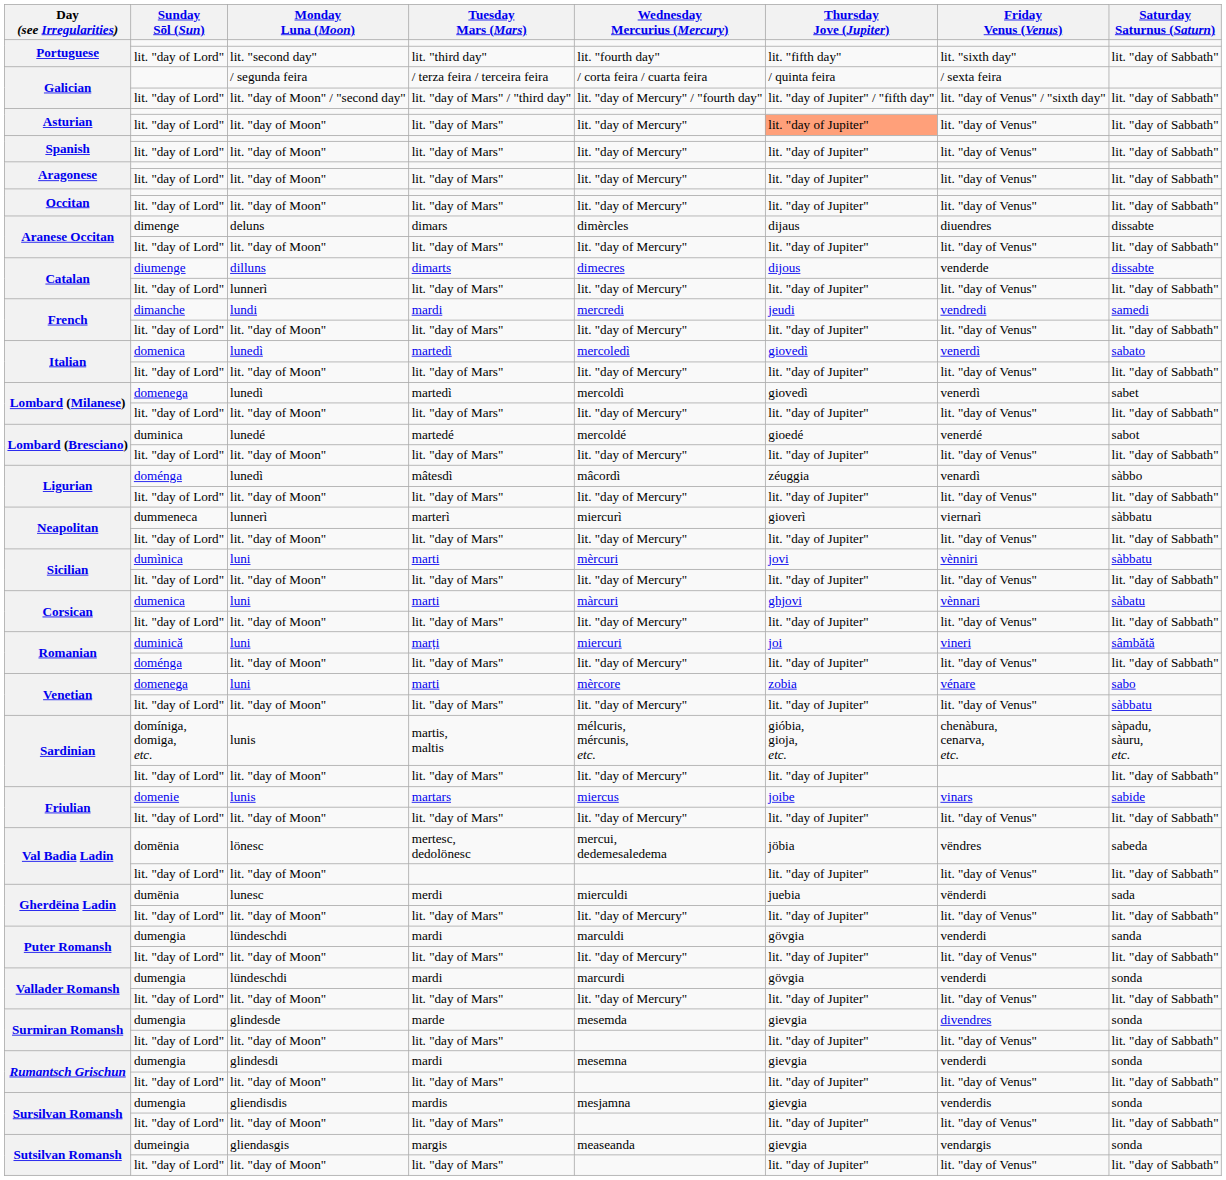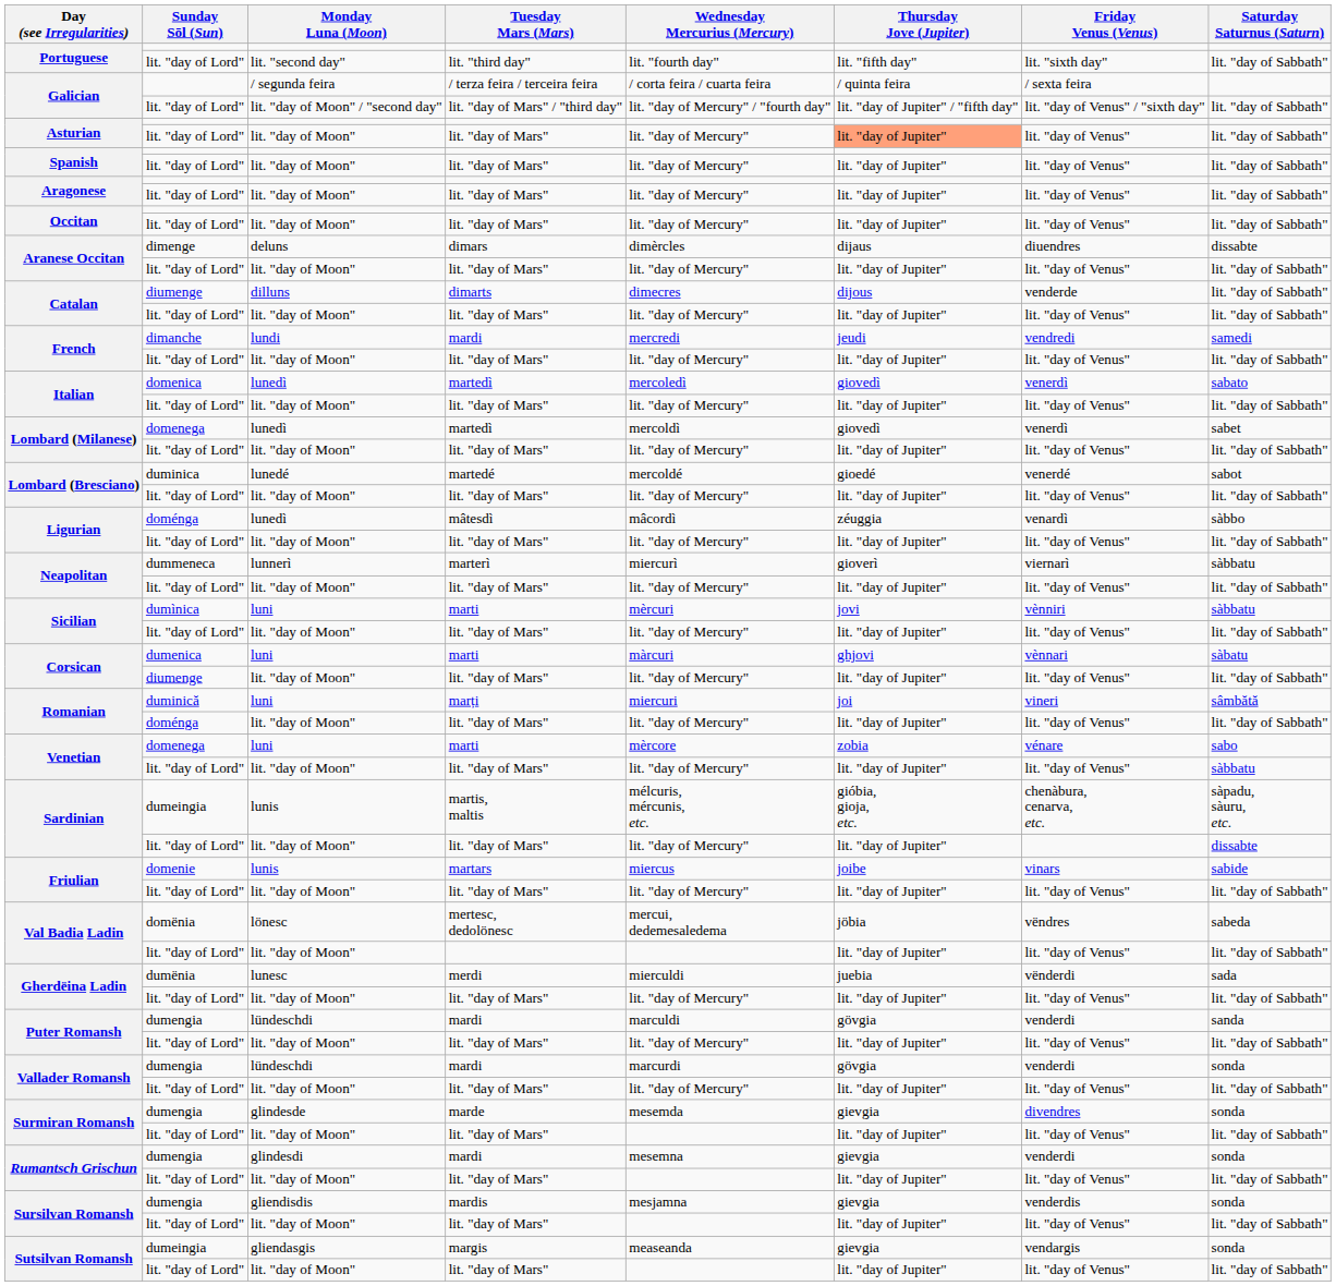 <table class="wikitable sortable">
 <tr>
 <th>Day<br><em>(see <a href='#'>Irregularities</a>)</em></th>
 <th><a href='#'>Sunday</a><br><a href='#'>Sōl (<em>Sun</em>)</a></th>
 <th><a href='#'>Monday</a><br><a href='#'>Luna (<em>Moon</em>)</a></th>
 <th><a href='#'>Tuesday</a><br><a href='#'>Mars (<em>Mars</em>)</a></th>
 <th><a href='#'>Wednesday</a><br><a href='#'>Mercurius (<em>Mercury</em>)</a></th>
 <th><a href='#'>Thursday</a><br><a href='#'>Jove (<em>Jupiter</em>)</a></th>
 <th><a href='#'>Friday</a><br><a href='#'>Venus (<em>Venus</em>)</a></th>
 <th><a href='#'>Saturday</a><br><a href='#'>Saturnus (<em>Saturn</em>)</a></th>
 </tr>
 <tr>
 <th rowspan="2"><a href='#'>Portuguese</a></th>
 <td> </td>
 <td></td>
 <td></td>
 <td></td>
 <td></td>
 <td></td>
 <td> </td>
 </tr>
 <tr>
 <td>lit. "day of Lord"</td>
 <td>lit. "second day"</td>
 <td>lit. "third day"</td>
 <td>lit. "fourth day"</td>
 <td>lit. "fifth day"</td>
 <td>lit. "sixth day"</td>
 <td>lit. "day of Sabbath"</td>
 </tr>
 <tr>
 <th rowspan="2"><a href='#'>Galician</a></th>
 <td> </td>
 <td> / segunda feira</td>
 <td>  / terza feira / terceira feira</td>
 <td> / corta feira / cuarta feira</td>
 <td> / quinta feira</td>
 <td> / sexta feira</td>
 <td> </td>
 </tr>
 <tr>
 <td>lit. "day of Lord"</td>
 <td>lit. "day of Moon" / "second day"</td>
 <td>lit. "day of Mars" / "third day"</td>
 <td>lit. "day of Mercury" / "fourth day"</td>
 <td>lit. "day of Jupiter" / "fifth day"</td>
 <td>lit. "day of Venus" / "sixth day"</td>
 <td>lit. "day of Sabbath"</td>
 </tr>
 <tr>
 <th rowspan="2"><a href='#'>Asturian</a></th>
 <td> </td>
 <td></td>
 <td></td>
 <td></td>
 <td></td>
 <td></td>
 <td> </td>
 </tr>
 <tr>
 <td>lit. "day of Lord"</td>
 <td>lit. "day of Moon"</td>
 <td>lit. "day of Mars"</td>
 <td>lit. "day of Mercury"</td>
 <td style="background: lightsalmon;">lit. "day of Jupiter"</td>
 <td>lit. "day of Venus"</td>
 <td>lit. "day of Sabbath"</td>
 </tr>
 <tr>
 <th rowspan="2"><a href='#'>Spanish</a></th>
 <td> </td>
 <td></td>
 <td></td>
 <td></td>
 <td></td>
 <td></td>
 <td> </td>
 </tr>
 <tr>
 <td>lit. "day of Lord"</td>
 <td>lit. "day of Moon"</td>
 <td>lit. "day of Mars"</td>
 <td>lit. "day of Mercury"</td>
 <td>lit. "day of Jupiter"</td>
 <td>lit. "day of Venus"</td>
 <td>lit. "day of Sabbath"</td>
 </tr>
 <tr>
 <th rowspan="2"><a href='#'>Aragonese</a></th>
 <td> </td>
 <td></td>
 <td></td>
 <td></td>
 <td></td>
 <td></td>
 <td> </td>
 </tr>
 <tr>
 <td>lit. "day of Lord"</td>
 <td>lit. "day of Moon"</td>
 <td>lit. "day of Mars"</td>
 <td>lit. "day of Mercury"</td>
 <td>lit. "day of Jupiter"</td>
 <td>lit. "day of Venus"</td>
 <td>lit. "day of Sabbath"</td>
 </tr>
 <tr>
 <th rowspan="2"><a href='#'>Occitan</a></th>
 <td> </td>
 <td></td>
 <td></td>
 <td></td>
 <td></td>
 <td></td>
 <td> </td>
 </tr>
 <tr>
 <td>lit. "day of Lord"</td>
 <td>lit. "day of Moon"</td>
 <td>lit. "day of Mars"</td>
 <td>lit. "day of Mercury"</td>
 <td>lit. "day of Jupiter"</td>
 <td>lit. "day of Venus"</td>
 <td>lit. "day of Sabbath"</td>
 </tr>
 <tr>
 <th rowspan="2"><a href='#'>Aranese Occitan</a></th>
 <td>dimenge </td>
 <td>deluns</td>
 <td>dimars</td>
 <td>dimèrcles</td>
 <td>dijaus</td>
 <td>diuendres</td>
 <td>dissabte </td>
 </tr>
 <tr>
 <td>lit. "day of Lord"</td>
 <td>lit. "day of Moon"</td>
 <td>lit. "day of Mars"</td>
 <td>lit. "day of Mercury"</td>
 <td>lit. "day of Jupiter"</td>
 <td>lit. "day of Venus"</td>
 <td>lit. "day of Sabbath"</td>
 </tr>
 <tr>
 <th rowspan="2"><a href='#'>Catalan</a></th>
 <td><a href='#'>diumenge</a> </td>
 <td><a href='#'>dilluns</a></td>
 <td><a href='#'>dimarts</a></td>
 <td><a href='#'>dimecres</a></td>
 <td><a href='#'>dijous</a></td>
 <td>venderde</td>
-<td><a href='#'>dissabte</a> </td>
+<td>lit. "day of Sabbath"</td>
 </tr>
 <tr>
 <td>lit. "day of Lord"</td>
-<td>lunnerì</td>
+<td>lit. "day of Moon"</td>
 <td>lit. "day of Mars"</td>
 <td>lit. "day of Mercury"</td>
 <td>lit. "day of Jupiter"</td>
 <td>lit. "day of Venus"</td>
 <td>lit. "day of Sabbath"</td>
 </tr>
 <tr>
 <th rowspan="2"><a href='#'>French</a></th>
 <td><a href='#'>dimanche</a> </td>
 <td><a href='#'>lundi</a></td>
 <td><a href='#'>mardi</a></td>
 <td><a href='#'>mercredi</a></td>
 <td><a href='#'>jeudi</a></td>
 <td><a href='#'>vendredi</a></td>
 <td><a href='#'>samedi</a> </td>
 </tr>
 <tr>
 <td>lit. "day of Lord"</td>
 <td>lit. "day of Moon"</td>
 <td>lit. "day of Mars"</td>
 <td>lit. "day of Mercury"</td>
 <td>lit. "day of Jupiter"</td>
 <td>lit. "day of Venus"</td>
 <td>lit. "day of Sabbath"</td>
 </tr>
 <tr>
 <th rowspan="2"><a href='#'>Italian</a></th>
 <td><a href='#'>domenica</a> </td>
 <td><a href='#'>lunedì</a></td>
 <td><a href='#'>martedì</a></td>
 <td><a href='#'>mercoledì</a></td>
 <td><a href='#'>giovedì</a></td>
 <td><a href='#'>venerdì</a></td>
 <td><a href='#'>sabato</a> </td>
 </tr>
 <tr>
 <td>lit. "day of Lord"</td>
 <td>lit. "day of Moon"</td>
 <td>lit. "day of Mars"</td>
 <td>lit. "day of Mercury"</td>
 <td>lit. "day of Jupiter"</td>
 <td>lit. "day of Venus"</td>
 <td>lit. "day of Sabbath"</td>
 </tr>
 <tr>
 <th rowspan="2"><a href='#'>Lombard</a> (<a href='#'>Milanese</a>)</th>
 <td><a href='#'>domenega</a> </td>
 <td>lunedì</td>
 <td>martedì</td>
 <td>mercoldì</td>
 <td>giovedì</td>
 <td>venerdì</td>
 <td>sabet </td>
 </tr>
 <tr>
 <td>lit. "day of Lord"</td>
 <td>lit. "day of Moon"</td>
 <td>lit. "day of Mars"</td>
 <td>lit. "day of Mercury"</td>
 <td>lit. "day of Jupiter"</td>
 <td>lit. "day of Venus"</td>
 <td>lit. "day of Sabbath"</td>
 </tr>
 <tr>
 <th rowspan="2"><a href='#'>Lombard</a> (<a href='#'>Bresciano</a>)</th>
 <td>duminica </td>
 <td>lunedé</td>
 <td>martedé</td>
 <td>mercoldé</td>
 <td>gioedé</td>
 <td>venerdé</td>
 <td>sabot </td>
 </tr>
 <tr>
 <td>lit. "day of Lord"</td>
 <td>lit. "day of Moon"</td>
 <td>lit. "day of Mars"</td>
 <td>lit. "day of Mercury"</td>
 <td>lit. "day of Jupiter"</td>
 <td>lit. "day of Venus"</td>
 <td>lit. "day of Sabbath"</td>
 </tr>
 <tr>
 <th rowspan="2"><a href='#'>Ligurian</a></th>
 <td><a href='#'>doménga</a> </td>
 <td>lunedì</td>
 <td>mâtesdì</td>
 <td>mâcordì</td>
 <td>zéuggia</td>
 <td>venardì</td>
 <td>sàbbo </td>
 </tr>
 <tr>
 <td>lit. "day of Lord"</td>
 <td>lit. "day of Moon"</td>
 <td>lit. "day of Mars"</td>
 <td>lit. "day of Mercury"</td>
 <td>lit. "day of Jupiter"</td>
 <td>lit. "day of Venus"</td>
 <td>lit. "day of Sabbath"</td>
 </tr>
 <tr>
 <th rowspan="2"><a href='#'>Neapolitan</a></th>
 <td>dummeneca </td>
 <td>lunnerì</td>
 <td>marterì</td>
 <td>miercurì</td>
 <td>gioverì</td>
 <td>viernarì</td>
 <td>sàbbatu </td>
 </tr>
 <tr>
 <td>lit. "day of Lord"</td>
 <td>lit. "day of Moon"</td>
 <td>lit. "day of Mars"</td>
 <td>lit. "day of Mercury"</td>
 <td>lit. "day of Jupiter"</td>
 <td>lit. "day of Venus"</td>
 <td>lit. "day of Sabbath"</td>
 </tr>
 <tr>
 <th rowspan="2"><a href='#'>Sicilian</a></th>
 <td><a href='#'>dumìnica</a> </td>
 <td><a href='#'>luni</a></td>
 <td><a href='#'>marti</a></td>
 <td><a href='#'>mèrcuri</a></td>
 <td><a href='#'>jovi</a></td>
 <td><a href='#'>vènniri</a></td>
 <td><a href='#'>sàbbatu</a> </td>
 </tr>
 <tr>
 <td>lit. "day of Lord"</td>
 <td>lit. "day of Moon"</td>
 <td>lit. "day of Mars"</td>
 <td>lit. "day of Mercury"</td>
 <td>lit. "day of Jupiter"</td>
 <td>lit. "day of Venus"</td>
 <td>lit. "day of Sabbath"</td>
 </tr>
 <tr>
 <th rowspan="2"><a href='#'>Corsican</a></th>
 <td><a href='#'>dumenica</a> </td>
 <td><a href='#'>luni</a></td>
 <td><a href='#'>marti</a></td>
 <td><a href='#'>màrcuri</a></td>
 <td><a href='#'>ghjovi</a></td>
 <td><a href='#'>vènnari</a></td>
 <td><a href='#'>sàbatu</a> </td>
 </tr>
 <tr>
-<td>lit. "day of Lord"</td>
+<td><a href='#'>diumenge</a> </td>
 <td>lit. "day of Moon"</td>
 <td>lit. "day of Mars"</td>
 <td>lit. "day of Mercury"</td>
 <td>lit. "day of Jupiter"</td>
 <td>lit. "day of Venus"</td>
 <td>lit. "day of Sabbath"</td>
 </tr>
 <tr>
 <th rowspan="2"><a href='#'>Romanian</a></th>
 <td><a href='#'>duminică</a> </td>
 <td><a href='#'>luni</a></td>
 <td><a href='#'>marți</a></td>
 <td><a href='#'>miercuri</a></td>
 <td><a href='#'>joi</a></td>
 <td><a href='#'>vineri</a></td>
 <td><a href='#'>sâmbătă</a> </td>
 </tr>
 <tr>
 <td><a href='#'>doménga</a> </td>
 <td>lit. "day of Moon"</td>
 <td>lit. "day of Mars"</td>
 <td>lit. "day of Mercury"</td>
 <td>lit. "day of Jupiter"</td>
 <td>lit. "day of Venus"</td>
 <td>lit. "day of Sabbath"</td>
 </tr>
 <tr>
 <th rowspan="2"><a href='#'>Venetian</a></th>
 <td><a href='#'>domenega</a> </td>
 <td><a href='#'>luni</a></td>
 <td><a href='#'>marti</a></td>
 <td><a href='#'>mèrcore</a></td>
 <td><a href='#'>zobia</a></td>
 <td><a href='#'>vénare</a></td>
 <td><a href='#'>sabo</a> </td>
 </tr>
 <tr>
 <td>lit. "day of Lord"</td>
 <td>lit. "day of Moon"</td>
 <td>lit. "day of Mars"</td>
 <td>lit. "day of Mercury"</td>
 <td>lit. "day of Jupiter"</td>
 <td>lit. "day of Venus"</td>
 <td><a href='#'>sàbbatu</a> </td>
 </tr>
 <tr>
 <th rowspan="2"><a href='#'>Sardinian</a></th>
-<td>domíniga,<br>domiga,<br><em>etc.</em></td>
+<td>dumeingia</td>
 <td>lunis</td>
 <td>martis,<br>maltis</td>
 <td>mélcuris,<br>mércunis,<br><em>etc.</em></td>
 <td>gióbia,<br>gioja,<br><em>etc.</em></td>
 <td>chenàbura,<br>cenarva,<br><em>etc.</em></td>
 <td>sàpadu,<br>sàuru,<br><em>etc.</em></td>
 </tr>
 <tr>
 <td>lit. "day of Lord"</td>
 <td>lit. "day of Moon"</td>
 <td>lit. "day of Mars"</td>
 <td>lit. "day of Mercury"</td>
 <td>lit. "day of Jupiter"</td>
 <td></td>
-<td>lit. "day of Sabbath"</td>
+<td><a href='#'>dissabte</a> </td>
 </tr>
 <tr>
 <th rowspan="2"><a href='#'>Friulian</a></th>
 <td><a href='#'>domenie</a> </td>
 <td><a href='#'>lunis</a></td>
 <td><a href='#'>martars</a></td>
 <td><a href='#'>miercus</a></td>
 <td><a href='#'>joibe</a></td>
 <td><a href='#'>vinars</a></td>
 <td><a href='#'>sabide</a> </td>
 </tr>
 <tr>
 <td>lit. "day of Lord"</td>
 <td>lit. "day of Moon"</td>
 <td>lit. "day of Mars"</td>
 <td>lit. "day of Mercury"</td>
 <td>lit. "day of Jupiter"</td>
 <td>lit. "day of Venus"</td>
 <td>lit. "day of Sabbath"</td>
 </tr>
 <tr>
 <th rowspan="2"><a href='#'>Val Badia</a> <a href='#'>Ladin</a></th>
 <td>domënia</td>
 <td>lönesc</td>
 <td>mertesc,<br>dedolönesc</td>
 <td>mercui,<br>dedemesaledema</td>
 <td>jöbia</td>
 <td>vëndres</td>
 <td>sabeda</td>
 </tr>
 <tr>
 <td>lit. "day of Lord"</td>
 <td>lit. "day of Moon"</td>
 <td></td>
 <td></td>
 <td>lit. "day of Jupiter"</td>
 <td>lit. "day of Venus"</td>
 <td>lit. "day of Sabbath"</td>
 </tr>
 <tr>
 <th rowspan="2"><a href='#'>Gherdëina</a> <a href='#'>Ladin</a></th>
 <td>dumënia</td>
 <td>lunesc</td>
 <td>merdi</td>
 <td>mierculdi</td>
 <td>juebia</td>
 <td>vënderdi</td>
 <td>sada</td>
 </tr>
 <tr>
 <td>lit. "day of Lord"</td>
 <td>lit. "day of Moon"</td>
 <td>lit. "day of Mars"</td>
 <td>lit. "day of Mercury"</td>
 <td>lit. "day of Jupiter"</td>
 <td>lit. "day of Venus"</td>
 <td>lit. "day of Sabbath"</td>
 </tr>
 <tr>
 <th rowspan="2"><a href='#'>Puter Romansh</a></th>
 <td>dumengia</td>
 <td>lündeschdi</td>
 <td>mardi</td>
 <td>marculdi</td>
 <td>gövgia</td>
 <td>venderdi</td>
 <td>sanda</td>
 </tr>
 <tr>
 <td>lit. "day of Lord"</td>
 <td>lit. "day of Moon"</td>
 <td>lit. "day of Mars"</td>
 <td>lit. "day of Mercury"</td>
 <td>lit. "day of Jupiter"</td>
 <td>lit. "day of Venus"</td>
 <td>lit. "day of Sabbath"</td>
 </tr>
 <tr>
 <th rowspan="2"><a href='#'>Vallader Romansh</a></th>
 <td>dumengia</td>
 <td>lündeschdi</td>
 <td>mardi</td>
 <td>marcurdi</td>
 <td>gövgia</td>
 <td>venderdi</td>
 <td>sonda</td>
 </tr>
 <tr>
 <td>lit. "day of Lord"</td>
 <td>lit. "day of Moon"</td>
 <td>lit. "day of Mars"</td>
 <td>lit. "day of Mercury"</td>
 <td>lit. "day of Jupiter"</td>
 <td>lit. "day of Venus"</td>
 <td>lit. "day of Sabbath"</td>
 </tr>
 <tr>
 <th rowspan="2"><a href='#'>Surmiran Romansh</a></th>
 <td>dumengia</td>
 <td>glindesde</td>
 <td>marde</td>
 <td>mesemda</td>
 <td>gievgia</td>
 <td><a href='#'>divendres</a></td>
 <td>sonda</td>
 </tr>
 <tr>
 <td>lit. "day of Lord"</td>
 <td>lit. "day of Moon"</td>
 <td>lit. "day of Mars"</td>
 <td></td>
 <td>lit. "day of Jupiter"</td>
 <td>lit. "day of Venus"</td>
 <td>lit. "day of Sabbath"</td>
 </tr>
 <tr>
 <th rowspan="2"><em><a href='#'>Rumantsch Grischun</a></em></th>
 <td>dumengia</td>
 <td>glindesdi</td>
 <td>mardi</td>
 <td>mesemna</td>
 <td>gievgia</td>
 <td>venderdi</td>
 <td>sonda</td>
 </tr>
 <tr>
 <td>lit. "day of Lord"</td>
 <td>lit. "day of Moon"</td>
 <td>lit. "day of Mars"</td>
 <td></td>
 <td>lit. "day of Jupiter"</td>
 <td>lit. "day of Venus"</td>
 <td>lit. "day of Sabbath"</td>
 </tr>
 <tr>
 <th rowspan="2"><a href='#'>Sursilvan Romansh</a></th>
 <td>dumengia</td>
 <td>gliendisdis</td>
 <td>mardis</td>
 <td>mesjamna</td>
 <td>gievgia</td>
 <td>venderdis</td>
 <td>sonda</td>
 </tr>
 <tr>
 <td>lit. "day of Lord"</td>
 <td>lit. "day of Moon"</td>
 <td>lit. "day of Mars"</td>
 <td></td>
 <td>lit. "day of Jupiter"</td>
 <td>lit. "day of Venus"</td>
 <td>lit. "day of Sabbath"</td>
 </tr>
 <tr>
 <th rowspan="2"><a href='#'>Sutsilvan Romansh</a></th>
 <td>dumeingia</td>
 <td>gliendasgis</td>
 <td>margis</td>
 <td>measeanda</td>
 <td>gievgia</td>
 <td>vendargis</td>
 <td>sonda</td>
 </tr>
 <tr>
 <td>lit. "day of Lord"</td>
 <td>lit. "day of Moon"</td>
 <td>lit. "day of Mars"</td>
 <td></td>
 <td>lit. "day of Jupiter"</td>
 <td>lit. "day of Venus"</td>
 <td>lit. "day of Sabbath"</td>
 </tr>
 </table>
